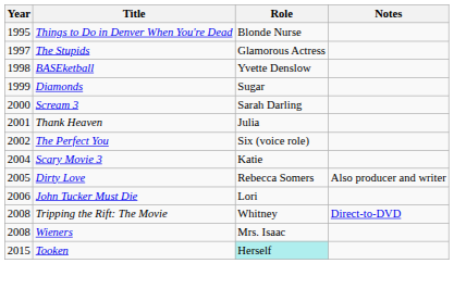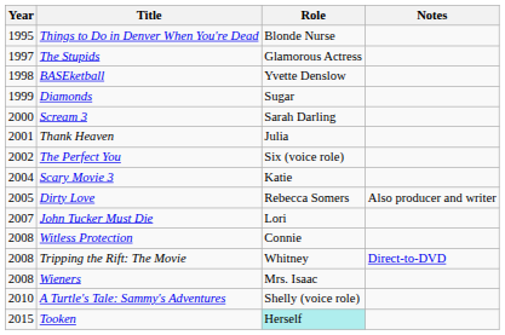 <table class="wikitable sortable">
 <tr>
 <th>Year</th>
 <th>Title</th>
 <th>Role</th>
 <th class=unsortable>Notes</th>
 </tr>
 <tr>
 <td>1995</td>
 <td><em><a href='#'>Things to Do in Denver When You're Dead</a></em></td>
 <td>Blonde Nurse</td>
 <td></td>
 </tr>
 <tr>
 <td>1997</td>
 <td><em><a href='#'>The Stupids</a></em></td>
 <td>Glamorous Actress</td>
 <td></td>
 </tr>
 <tr>
 <td>1998</td>
 <td><em><a href='#'>BASEketball</a></em></td>
 <td>Yvette Denslow</td>
 <td></td>
 </tr>
 <tr>
 <td>1999</td>
 <td><em><a href='#'>Diamonds</a></em></td>
 <td>Sugar</td>
 <td></td>
 </tr>
 <tr>
 <td>2000</td>
 <td><em><a href='#'>Scream 3</a></em></td>
 <td>Sarah Darling</td>
 <td></td>
 </tr>
 <tr>
 <td>2001</td>
 <td><em>Thank Heaven</em></td>
 <td>Julia</td>
 <td></td>
 </tr>
 <tr>
 <td>2002</td>
 <td><em><a href='#'>The Perfect You</a></em></td>
 <td>Six (voice role)</td>
 <td></td>
 </tr>
 <tr>
 <td>2004</td>
 <td><em><a href='#'>Scary Movie 3</a></em></td>
 <td>Katie</td>
 <td></td>
 </tr>
 <tr>
 <td>2005</td>
 <td><em><a href='#'>Dirty Love</a></em></td>
 <td>Rebecca Somers</td>
 <td>Also producer and writer</td>
 </tr>
 <tr>
-<td>2006</td>
+<td>2007</td>
 <td><em><a href='#'>John Tucker Must Die</a></em></td>
 <td>Lori</td>
+<td></td>
+</tr>
+<tr>
+<td>2008</td>
+<td><em><a href='#'>Witless Protection</a></em></td>
+<td>Connie</td>
 <td></td>
 </tr>
 <tr>
 <td>2008</td>
 <td><em>Tripping the Rift: The Movie</em></td>
 <td>Whitney</td>
 <td><a href='#'>Direct-to-DVD</a></td>
 </tr>
 <tr>
 <td>2008</td>
 <td><em><a href='#'>Wieners</a></em></td>
 <td>Mrs. Isaac</td>
 <td></td>
 </tr>
 <tr>
+<td>2010</td>
+<td><em><a href='#'>A Turtle's Tale: Sammy's Adventures</a></em></td>
+<td>Shelly (voice role)</td>
+<td></td>
+</tr>
+<tr>
 <td>2015</td>
 <td><em><a href='#'>Tooken</a></em></td>
 <td style="background: paleturquoise;">Herself</td>
 <td></td>
 </tr>
 </table>
